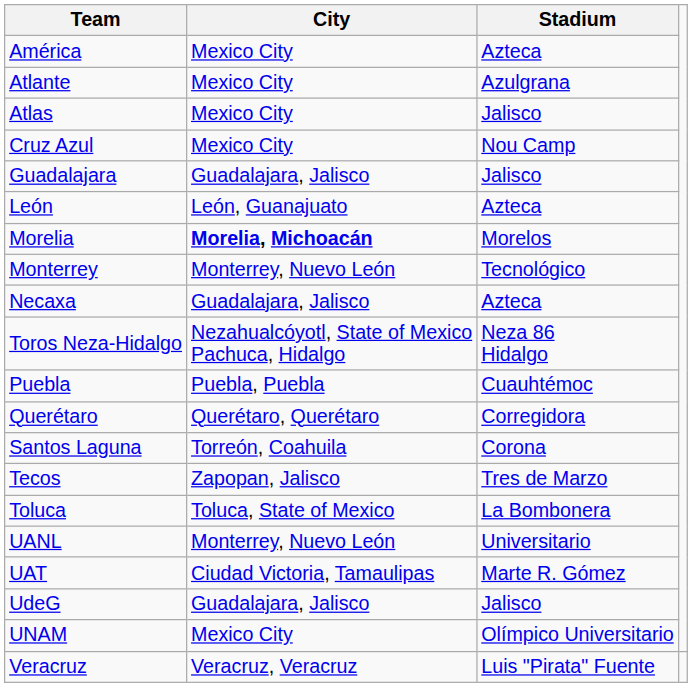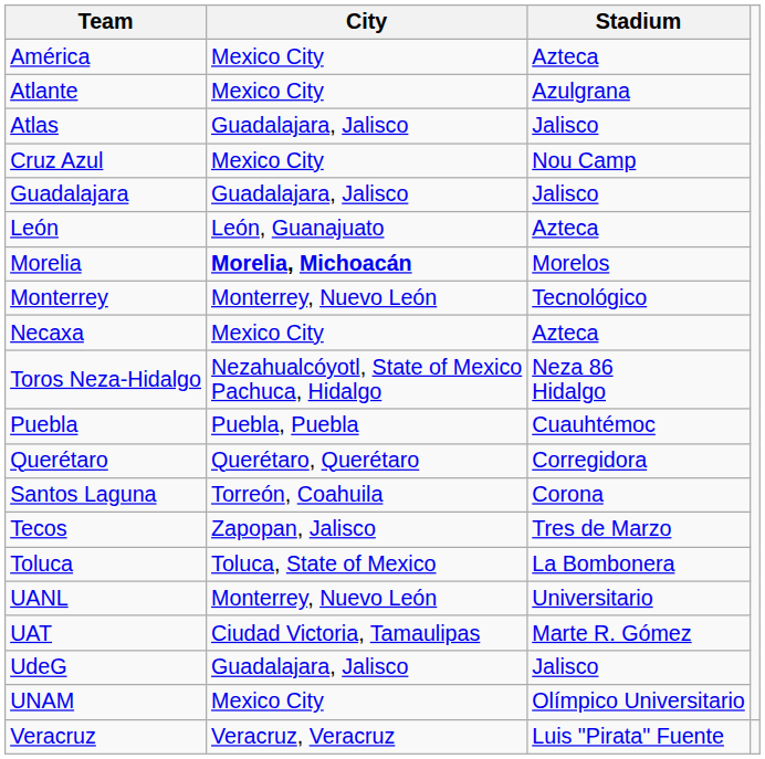 <table class="wikitable" class="toccolours sortable">
 <tr>
 <th>Team</th>
 <th>City</th>
 <th>Stadium</th>
 </tr>
 <tr>
 <td><a href='#'>América</a></td>
 <td><a href='#'>Mexico City</a></td>
 <td><a href='#'>Azteca</a></td>
 </tr>
 <tr>
 <td><a href='#'>Atlante</a></td>
 <td><a href='#'>Mexico City</a></td>
 <td><a href='#'>Azulgrana</a></td>
 </tr>
 <tr>
 <td><a href='#'>Atlas</a></td>
-<td><a href='#'>Mexico City</a></td>
+<td><a href='#'>Guadalajara</a>, <a href='#'>Jalisco</a></td>
 <td><a href='#'>Jalisco</a></td>
 </tr>
 <tr>
 <td><a href='#'>Cruz Azul</a></td>
 <td><a href='#'>Mexico City</a></td>
 <td><a href='#'>Nou Camp</a></td>
 </tr>
 <tr>
 <td><a href='#'>Guadalajara</a></td>
 <td><a href='#'>Guadalajara</a>, <a href='#'>Jalisco</a></td>
 <td><a href='#'>Jalisco</a></td>
 </tr>
 <tr>
 <td><a href='#'>León</a></td>
 <td><a href='#'>León</a>, <a href='#'>Guanajuato</a></td>
 <td><a href='#'>Azteca</a></td>
 </tr>
 <tr>
 <td><a href='#'>Morelia</a></td>
 <td><strong><a href='#'>Morelia</a>, <a href='#'>Michoacán</a></strong></td>
 <td><a href='#'>Morelos</a></td>
 </tr>
 <tr>
 <td><a href='#'>Monterrey</a></td>
 <td><a href='#'>Monterrey</a>, <a href='#'>Nuevo León</a></td>
 <td><a href='#'>Tecnológico</a></td>
 </tr>
 <tr>
 <td><a href='#'>Necaxa</a></td>
-<td><a href='#'>Guadalajara</a>, <a href='#'>Jalisco</a></td>
+<td><a href='#'>Mexico City</a></td>
 <td><a href='#'>Azteca</a></td>
 </tr>
 <tr>
 <td><a href='#'>Toros Neza-Hidalgo</a></td>
 <td><a href='#'>Nezahualcóyotl</a>, <a href='#'>State of Mexico</a> <br> <a href='#'>Pachuca</a>, <a href='#'>Hidalgo</a></td>
 <td><a href='#'>Neza 86</a> <br> <a href='#'>Hidalgo</a></td>
 </tr>
 <tr>
 <td><a href='#'>Puebla</a></td>
 <td><a href='#'>Puebla</a>, <a href='#'>Puebla</a></td>
 <td><a href='#'>Cuauhtémoc</a></td>
 </tr>
 <tr>
 <td><a href='#'>Querétaro</a></td>
 <td><a href='#'>Querétaro</a>, <a href='#'>Querétaro</a></td>
 <td><a href='#'>Corregidora</a></td>
 </tr>
 <tr>
 <td><a href='#'>Santos Laguna</a></td>
 <td><a href='#'>Torreón</a>, <a href='#'>Coahuila</a></td>
 <td><a href='#'>Corona</a></td>
 </tr>
 <tr>
 <td><a href='#'>Tecos</a></td>
 <td><a href='#'>Zapopan</a>, <a href='#'>Jalisco</a></td>
 <td><a href='#'>Tres de Marzo</a></td>
 </tr>
 <tr>
 <td><a href='#'>Toluca</a></td>
 <td><a href='#'>Toluca</a>, <a href='#'>State of Mexico</a></td>
 <td><a href='#'>La Bombonera</a></td>
 </tr>
 <tr>
 <td><a href='#'>UANL</a></td>
 <td><a href='#'>Monterrey</a>, <a href='#'>Nuevo León</a></td>
 <td><a href='#'>Universitario</a></td>
 </tr>
 <tr>
 <td><a href='#'>UAT</a></td>
 <td><a href='#'>Ciudad Victoria</a>, <a href='#'>Tamaulipas</a></td>
 <td><a href='#'>Marte R. Gómez</a></td>
 </tr>
 <tr>
 <td><a href='#'>UdeG</a></td>
 <td><a href='#'>Guadalajara</a>, <a href='#'>Jalisco</a></td>
 <td><a href='#'>Jalisco</a></td>
 </tr>
 <tr>
 <td><a href='#'>UNAM</a></td>
 <td><a href='#'>Mexico City</a></td>
 <td><a href='#'>Olímpico Universitario</a></td>
 </tr>
 <tr>
 <td><a href='#'>Veracruz</a></td>
 <td><a href='#'>Veracruz</a>, <a href='#'>Veracruz</a></td>
 <td><a href='#'>Luis "Pirata" Fuente</a></td>
 <td></td>
 </tr>
 </table>
